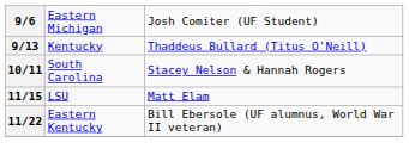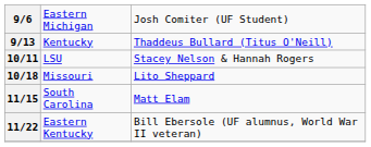 <table class="wikitable" style="width:35em">
 <tr>
 <th>9/6</th>
 <td><a href='#'>Eastern Michigan</a></td>
 <td>Josh Comiter (UF Student)</td>
 </tr>
 <tr>
 <th>9/13</th>
 <td><a href='#'>Kentucky</a></td>
 <td><a href='#'>Thaddeus Bullard (Titus O'Neill)</a></td>
 </tr>
 <tr>
 <th>10/11</th>
-<td><a href='#'>South Carolina</a></td>
+<td><a href='#'>LSU</a></td>
 <td><a href='#'>Stacey Nelson</a> & Hannah Rogers</td>
 </tr>
 <tr>
+<th>10/18</th>
+<td><a href='#'>Missouri</a></td>
+<td><a href='#'>Lito Sheppard</a></td>
+</tr>
+<tr>
 <th>11/15</th>
-<td><a href='#'>LSU</a></td>
+<td><a href='#'>South Carolina</a></td>
 <td><a href='#'>Matt Elam</a></td>
 </tr>
 <tr>
 <th>11/22</th>
 <td><a href='#'>Eastern Kentucky</a></td>
 <td>Bill Ebersole (UF alumnus, World War II veteran)</td>
 </tr>
 <tr>
 </tr>
 </table>
